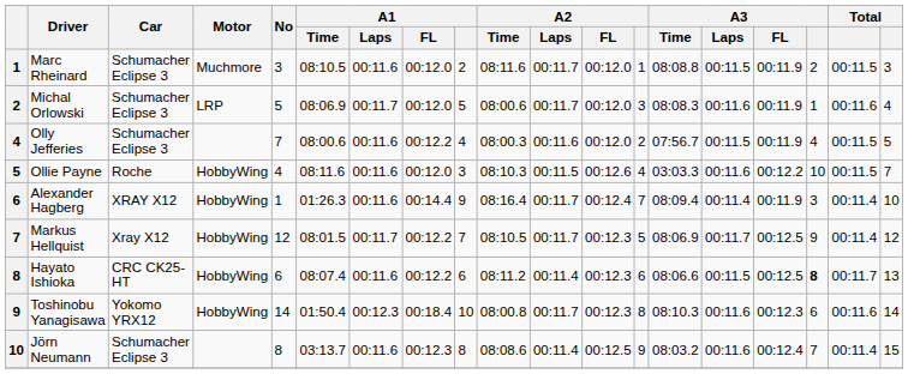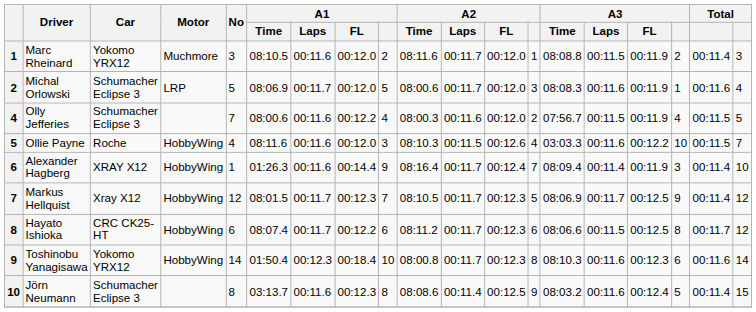 <table class="wikitable" style="font-size: 85%;">
 <tr>
 <th rowspan="2"></th>
 <th rowspan="2">Driver</th>
 <th rowspan="2">Car</th>
 <th rowspan="2">Motor</th>
 <th rowspan="2">No</th>
 <th colspan="4">A1</th>
 <th colspan="4">A2</th>
 <th colspan="4">A3</th>
 <th colspan="2">Total</th>
 </tr>
 <tr>
 <th style="text-align:center;">Time</th>
 <th style="text-align:center;">Laps</th>
 <th style="text-align:center;">FL</th>
 <th style="text-align:center;"></th>
 <th style="text-align:center;">Time</th>
 <th style="text-align:center;">Laps</th>
 <th style="text-align:center;">FL</th>
 <th style="text-align:center;"></th>
 <th style="text-align:center;">Time</th>
 <th style="text-align:center;">Laps</th>
 <th style="text-align:center;">FL</th>
 <th style="text-align:center;"></th>
 <th style="text-align:center;"></th>
 <th style="text-align:center;"></th>
 </tr>
 <tr>
 <th>1</th>
 <td> Marc Rheinard</td>
-<td>Schumacher Eclipse 3</td>
+<td>Yokomo YRX12</td>
 <td>Muchmore</td>
 <td>3</td>
 <td>08:10.5</td>
 <td>00:11.6</td>
 <td>00:12.0</td>
 <td>2</td>
 <td>08:11.6</td>
 <td>00:11.7</td>
 <td>00:12.0</td>
 <td>1</td>
 <td>08:08.8</td>
 <td>00:11.5</td>
 <td>00:11.9</td>
 <td>2</td>
-<td>00:11.5</td>
+<td>00:11.4</td>
 <td>3</td>
 </tr>
 <tr>
 <th>2</th>
 <td> Michal Orlowski</td>
 <td>Schumacher Eclipse 3</td>
 <td>LRP</td>
 <td>5</td>
 <td>08:06.9</td>
 <td>00:11.7</td>
 <td>00:12.0</td>
 <td>5</td>
 <td>08:00.6</td>
 <td>00:11.7</td>
 <td>00:12.0</td>
 <td>3</td>
 <td>08:08.3</td>
 <td>00:11.6</td>
 <td>00:11.9</td>
 <td>1</td>
 <td>00:11.6</td>
 <td>4</td>
 </tr>
 <tr>
 <th>4</th>
 <td> Olly Jefferies</td>
 <td>Schumacher Eclipse 3</td>
 <td></td>
 <td>7</td>
 <td>08:00.6</td>
 <td>00:11.6</td>
 <td>00:12.2</td>
 <td>4</td>
 <td>08:00.3</td>
 <td>00:11.6</td>
 <td>00:12.0</td>
 <td>2</td>
 <td>07:56.7</td>
 <td>00:11.5</td>
 <td>00:11.9</td>
 <td>4</td>
 <td>00:11.5</td>
 <td>5</td>
 </tr>
 <tr>
 <th>5</th>
 <td> Ollie Payne</td>
 <td>Roche</td>
 <td>HobbyWing</td>
 <td>4</td>
 <td>08:11.6</td>
 <td>00:11.6</td>
 <td>00:12.0</td>
 <td>3</td>
 <td>08:10.3</td>
 <td>00:11.5</td>
 <td>00:12.6</td>
 <td>4</td>
 <td>03:03.3</td>
 <td>00:11.6</td>
 <td>00:12.2</td>
 <td>10</td>
 <td>00:11.5</td>
 <td>7</td>
 </tr>
 <tr>
 <th>6</th>
 <td> Alexander Hagberg</td>
 <td>XRAY X12</td>
 <td>HobbyWing</td>
 <td>1</td>
 <td>01:26.3</td>
 <td>00:11.6</td>
 <td>00:14.4</td>
 <td>9</td>
 <td>08:16.4</td>
 <td>00:11.7</td>
 <td>00:12.4</td>
 <td>7</td>
 <td>08:09.4</td>
 <td>00:11.4</td>
 <td>00:11.9</td>
 <td>3</td>
 <td>00:11.4</td>
 <td>10</td>
 </tr>
 <tr>
 <th>7</th>
 <td> Markus Hellquist</td>
 <td>Xray X12</td>
 <td>HobbyWing</td>
 <td>12</td>
 <td>08:01.5</td>
 <td>00:11.7</td>
-<td>00:12.2</td>
+<td>00:12.3</td>
 <td>7</td>
 <td>08:10.5</td>
 <td>00:11.7</td>
 <td>00:12.3</td>
 <td>5</td>
 <td>08:06.9</td>
 <td>00:11.7</td>
 <td>00:12.5</td>
 <td>9</td>
 <td>00:11.4</td>
 <td>12</td>
 </tr>
 <tr>
 <th>8</th>
 <td> Hayato Ishioka</td>
 <td>CRC CK25-HT</td>
 <td>HobbyWing</td>
 <td>6</td>
 <td>08:07.4</td>
-<td>00:11.6</td>
+<td>00:11.7</td>
 <td>00:12.2</td>
 <td>6</td>
 <td>08:11.2</td>
-<td>00:11.4</td>
+<td>00:11.7</td>
 <td>00:12.3</td>
 <td>6</td>
 <td>08:06.6</td>
 <td>00:11.5</td>
 <td>00:12.5</td>
-<td><strong>8</strong></td>
+<td>8</td>
 <td>00:11.7</td>
-<td>13</td>
+<td>12</td>
 </tr>
 <tr>
 <th>9</th>
 <td> Toshinobu Yanagisawa</td>
 <td>Yokomo YRX12</td>
 <td>HobbyWing</td>
 <td>14</td>
 <td>01:50.4</td>
 <td>00:12.3</td>
 <td>00:18.4</td>
 <td>10</td>
 <td>08:00.8</td>
 <td>00:11.7</td>
 <td>00:12.3</td>
 <td>8</td>
 <td>08:10.3</td>
 <td>00:11.6</td>
 <td>00:12.3</td>
 <td>6</td>
 <td>00:11.6</td>
 <td>14</td>
 </tr>
 <tr>
 <th>10</th>
 <td> Jörn Neumann</td>
 <td>Schumacher Eclipse 3</td>
 <td></td>
 <td>8</td>
 <td>03:13.7</td>
 <td>00:11.6</td>
 <td>00:12.3</td>
 <td>8</td>
 <td>08:08.6</td>
 <td>00:11.4</td>
 <td>00:12.5</td>
 <td>9</td>
 <td>08:03.2</td>
 <td>00:11.6</td>
 <td>00:12.4</td>
-<td>7</td>
+<td>5</td>
 <td>00:11.4</td>
 <td>15</td>
 </tr>
 <tr>
 </tr>
 </table>
